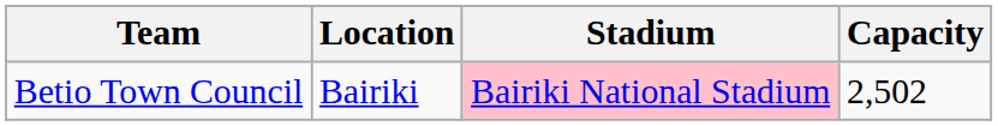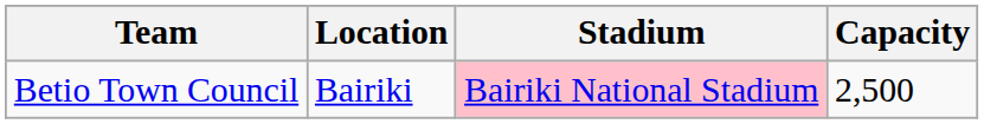 <table class="wikitable sortable">
 <tr>
 <th>Team</th>
 <th>Location</th>
 <th>Stadium</th>
 <th>Capacity</th>
 </tr>
 <tr>
 <td><a href='#'>Betio Town Council</a></td>
 <td><a href='#'>Bairiki</a></td>
 <td style="background: pink;"><a href='#'>Bairiki National Stadium</a></td>
-<td>2,502</td>
+<td>2,500</td>
 </tr>
 </table>
